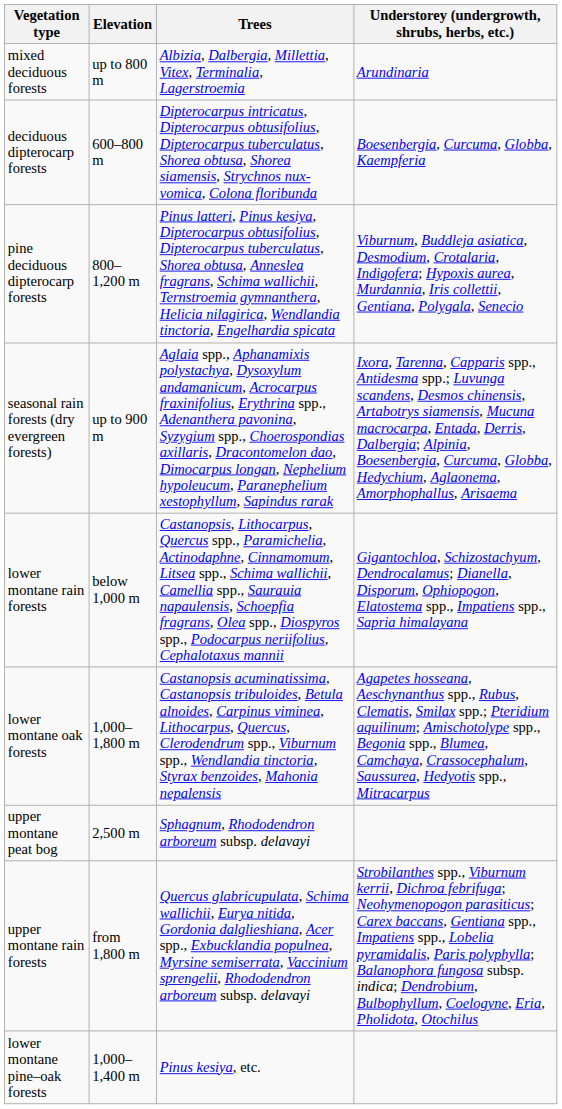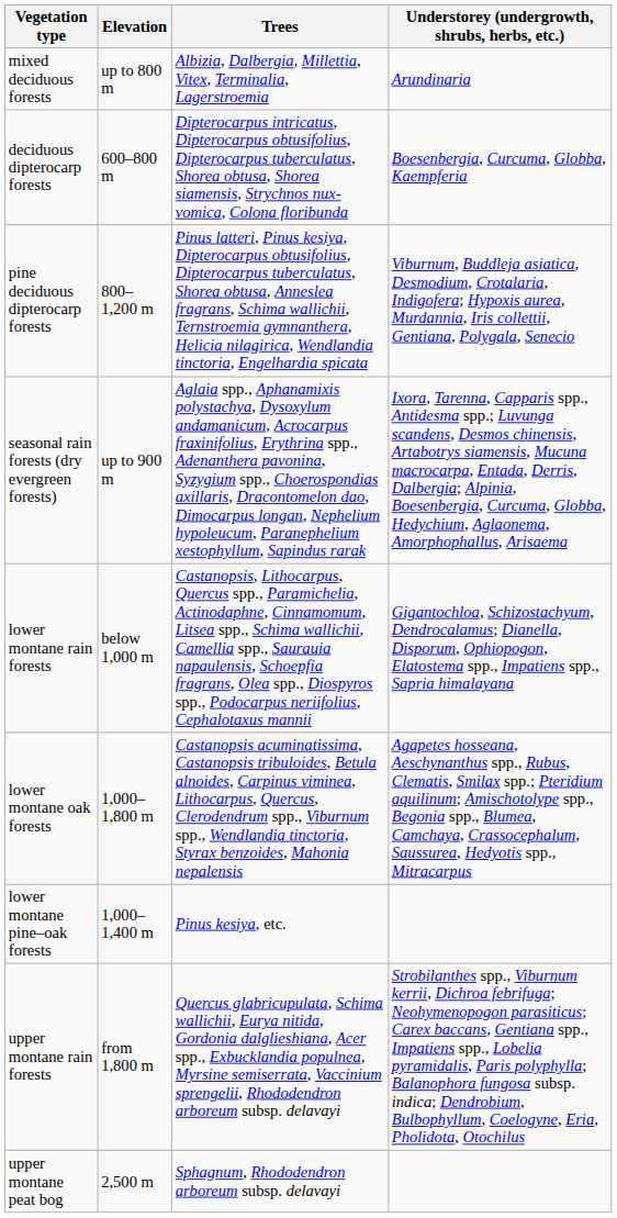 <table class="wikitable">
 <tr>
 <th>Vegetation type</th>
 <th>Elevation</th>
 <th>Trees</th>
 <th>Understorey (undergrowth, shrubs, herbs, etc.)</th>
 </tr>
 <tr>
 <td>mixed deciduous forests</td>
 <td>up to 800 m</td>
 <td><em><a href='#'>Albizia</a></em>, <em><a href='#'>Dalbergia</a></em>, <em><a href='#'>Millettia</a></em>, <em><a href='#'>Vitex</a></em>, <em><a href='#'>Terminalia</a></em>, <em><a href='#'>Lagerstroemia</a></em></td>
 <td><em><a href='#'>Arundinaria</a></em></td>
 </tr>
 <tr>
 <td>deciduous dipterocarp forests</td>
 <td>600–800 m</td>
 <td><em><a href='#'>Dipterocarpus intricatus</a></em>, <em><a href='#'>Dipterocarpus obtusifolius</a></em>, <em><a href='#'>Dipterocarpus tuberculatus</a></em>, <em><a href='#'>Shorea obtusa</a></em>, <em><a href='#'>Shorea siamensis</a></em>, <em><a href='#'>Strychnos nux-vomica</a></em>, <em><a href='#'>Colona floribunda</a></em></td>
 <td><em><a href='#'>Boesenbergia</a></em>, <em><a href='#'>Curcuma</a></em>, <em><a href='#'>Globba</a></em>, <em><a href='#'>Kaempferia</a></em></td>
 </tr>
 <tr>
 <td>pine deciduous dipterocarp forests</td>
 <td>800–1,200 m</td>
 <td><em><a href='#'>Pinus latteri</a></em>, <em><a href='#'>Pinus kesiya</a></em>, <em><a href='#'>Dipterocarpus obtusifolius</a></em>, <em><a href='#'>Dipterocarpus tuberculatus</a></em>, <em><a href='#'>Shorea obtusa</a></em>, <em><a href='#'>Anneslea fragrans</a></em>, <em><a href='#'>Schima wallichii</a></em>, <em><a href='#'>Ternstroemia gymnanthera</a></em>, <em><a href='#'>Helicia nilagirica</a></em>, <em><a href='#'>Wendlandia tinctoria</a></em>, <em><a href='#'>Engelhardia spicata</a></em></td>
 <td><em><a href='#'>Viburnum</a></em>, <em><a href='#'>Buddleja asiatica</a></em>, <em><a href='#'>Desmodium</a></em>, <em><a href='#'>Crotalaria</a></em>, <em><a href='#'>Indigofera</a></em>; <em><a href='#'>Hypoxis aurea</a></em>, <em><a href='#'>Murdannia</a></em>, <em><a href='#'>Iris collettii</a></em>, <em><a href='#'>Gentiana</a></em>, <em><a href='#'>Polygala</a></em>, <em><a href='#'>Senecio</a></em></td>
 </tr>
 <tr>
 <td>seasonal rain forests (dry evergreen forests)</td>
 <td>up to 900 m</td>
 <td><em><a href='#'>Aglaia</a></em> spp., <em><a href='#'>Aphanamixis polystachya</a></em>, <em><a href='#'>Dysoxylum andamanicum</a></em>, <em><a href='#'>Acrocarpus fraxinifolius</a></em>, <em><a href='#'>Erythrina</a></em> spp., <em><a href='#'>Adenanthera pavonina</a></em>, <em><a href='#'>Syzygium</a></em> spp., <em><a href='#'>Choerospondias axillaris</a></em>, <em><a href='#'>Dracontomelon dao</a></em>, <em><a href='#'>Dimocarpus longan</a></em>, <em><a href='#'>Nephelium hypoleucum</a></em>, <em><a href='#'>Paranephelium xestophyllum</a></em>, <em><a href='#'>Sapindus rarak</a></em></td>
 <td><em><a href='#'>Ixora</a></em>, <em><a href='#'>Tarenna</a></em>, <em><a href='#'>Capparis</a></em> spp., <em><a href='#'>Antidesma</a></em> spp.; <em><a href='#'>Luvunga scandens</a></em>, <em><a href='#'>Desmos chinensis</a></em>, <em><a href='#'>Artabotrys siamensis</a></em>, <em><a href='#'>Mucuna macrocarpa</a></em>, <em><a href='#'>Entada</a></em>, <em><a href='#'>Derris</a></em>, <em><a href='#'>Dalbergia</a></em>; <em><a href='#'>Alpinia</a></em>, <em><a href='#'>Boesenbergia</a></em>, <em><a href='#'>Curcuma</a></em>, <em><a href='#'>Globba</a></em>, <em><a href='#'>Hedychium</a></em>, <em><a href='#'>Aglaonema</a></em>, <em><a href='#'>Amorphophallus</a></em>, <em><a href='#'>Arisaema</a></em></td>
 </tr>
 <tr>
 <td>lower montane rain forests</td>
 <td>below 1,000 m</td>
 <td><em><a href='#'>Castanopsis</a></em>, <em><a href='#'>Lithocarpus</a></em>, <em><a href='#'>Quercus</a></em> spp., <em><a href='#'>Paramichelia</a></em>, <em><a href='#'>Actinodaphne</a></em>, <em><a href='#'>Cinnamomum</a></em>, <em><a href='#'>Litsea</a></em> spp., <em><a href='#'>Schima wallichii</a></em>, <em><a href='#'>Camellia</a></em> spp., <em><a href='#'>Saurauia napaulensis</a></em>, <em><a href='#'>Schoepfia fragrans</a></em>, <em><a href='#'>Olea</a></em> spp., <em><a href='#'>Diospyros</a></em> spp., <em><a href='#'>Podocarpus neriifolius</a></em>, <em><a href='#'>Cephalotaxus mannii</a></em></td>
 <td><em><a href='#'>Gigantochloa</a></em>, <em><a href='#'>Schizostachyum</a></em>, <em><a href='#'>Dendrocalamus</a></em>; <em><a href='#'>Dianella</a></em>, <em><a href='#'>Disporum</a></em>, <em><a href='#'>Ophiopogon</a></em>, <em><a href='#'>Elatostema</a></em> spp., <em><a href='#'>Impatiens</a></em> spp., <em><a href='#'>Sapria himalayana</a></em></td>
 </tr>
 <tr>
 <td>lower montane oak forests</td>
 <td>1,000–1,800 m</td>
 <td><em><a href='#'>Castanopsis acuminatissima</a></em>, <em><a href='#'>Castanopsis tribuloides</a></em>, <em><a href='#'>Betula alnoides</a></em>, <em><a href='#'>Carpinus viminea</a></em>, <em><a href='#'>Lithocarpus</a></em>, <em><a href='#'>Quercus</a></em>, <em><a href='#'>Clerodendrum</a></em> spp., <em><a href='#'>Viburnum</a></em> spp., <em><a href='#'>Wendlandia tinctoria</a></em>, <em><a href='#'>Styrax benzoides</a></em>, <em><a href='#'>Mahonia nepalensis</a></em></td>
 <td><em><a href='#'>Agapetes hosseana</a></em>, <em><a href='#'>Aeschynanthus</a></em> spp., <em><a href='#'>Rubus</a></em>, <em><a href='#'>Clematis</a></em>, <em><a href='#'>Smilax</a></em> spp.; <em><a href='#'>Pteridium aquilinum</a></em>; <em><a href='#'>Amischotolype</a></em> spp., <em><a href='#'>Begonia</a></em> spp., <em><a href='#'>Blumea</a></em>, <em><a href='#'>Camchaya</a></em>, <em><a href='#'>Crassocephalum</a></em>, <em><a href='#'>Saussurea</a></em>, <em><a href='#'>Hedyotis</a></em> spp., <em><a href='#'>Mitracarpus</a></em></td>
 </tr>
 <tr>
-<td>upper montane peat bog</td>
-<td>2,500 m</td>
-<td><em><a href='#'>Sphagnum</a></em>, <em><a href='#'>Rhododendron arboreum</a></em> subsp. <em>delavayi</em></td>
+<td>lower montane pine–oak forests</td>
+<td>1,000–1,400 m</td>
+<td><em><a href='#'>Pinus kesiya</a></em>, etc.</td>
 <td></td>
 </tr>
 <tr>
 <td>upper montane rain forests</td>
 <td>from 1,800 m</td>
 <td><em><a href='#'>Quercus glabricupulata</a></em>, <em><a href='#'>Schima wallichii</a></em>, <em><a href='#'>Eurya nitida</a></em>, <em><a href='#'>Gordonia dalglieshiana</a></em>, <em><a href='#'>Acer</a></em> spp., <em><a href='#'>Exbucklandia populnea</a></em>, <em><a href='#'>Myrsine semiserrata</a></em>, <em><a href='#'>Vaccinium sprengelii</a></em>, <em><a href='#'>Rhododendron arboreum</a></em> subsp. <em>delavayi</em></td>
 <td><em><a href='#'>Strobilanthes</a></em> spp., <em><a href='#'>Viburnum kerrii</a></em>, <em><a href='#'>Dichroa febrifuga</a></em>; <em><a href='#'>Neohymenopogon parasiticus</a></em>; <em><a href='#'>Carex baccans</a></em>, <em><a href='#'>Gentiana</a></em> spp., <em><a href='#'>Impatiens</a></em> spp., <em><a href='#'>Lobelia pyramidalis</a></em>, <em><a href='#'>Paris polyphylla</a></em>; <em><a href='#'>Balanophora fungosa</a></em> subsp. <em>indica</em>; <em><a href='#'>Dendrobium</a></em>, <em><a href='#'>Bulbophyllum</a></em>, <em><a href='#'>Coelogyne</a></em>, <em><a href='#'>Eria</a></em>, <em><a href='#'>Pholidota</a></em>, <em><a href='#'>Otochilus</a></em></td>
 </tr>
 <tr>
-<td>lower montane pine–oak forests</td>
-<td>1,000–1,400 m</td>
-<td><em><a href='#'>Pinus kesiya</a></em>, etc.</td>
+<td>upper montane peat bog</td>
+<td>2,500 m</td>
+<td><em><a href='#'>Sphagnum</a></em>, <em><a href='#'>Rhododendron arboreum</a></em> subsp. <em>delavayi</em></td>
 <td></td>
 </tr>
 </table>
